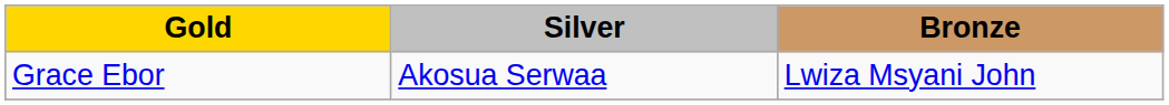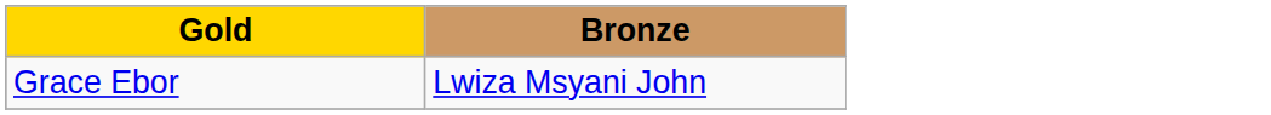 <table class="wikitable" style="text-align:left">
 <tr align="center">
 <td width=200 bgcolor=gold><strong>Gold</strong></td>
-<td width=200 bgcolor=silver><strong>Silver</strong></td>
 <td width=200 bgcolor=CC9966><strong>Bronze</strong></td>
 </tr>
 <tr>
 <td><a href='#'>Grace Ebor</a><br><em></em></td>
-<td><a href='#'>Akosua Serwaa</a><br><em></em></td>
 <td><a href='#'>Lwiza Msyani John</a><br><em></em></td>
 </tr>
 </table>
